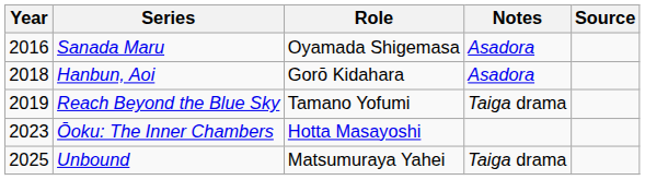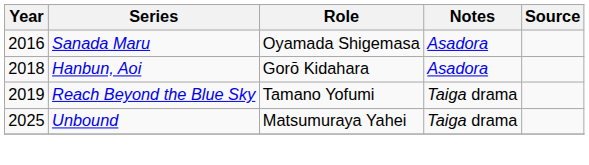 <table class="wikitable sortable plainrowheaders">
 <tr>
 <th>Year</th>
 <th>Series</th>
 <th>Role</th>
 <th class="unsortable">Notes</th>
 <th class="unsortable">Source</th>
 </tr>
 <tr>
 <td>2016</td>
 <td><em><a href='#'>Sanada Maru</a></em></td>
 <td>Oyamada Shigemasa</td>
 <td><em><a href='#'>Asadora</a></em></td>
 <td></td>
 </tr>
 <tr>
 <td>2018</td>
 <td><em><a href='#'>Hanbun, Aoi</a></em></td>
 <td>Gorō Kidahara</td>
 <td><em><a href='#'>Asadora</a></em></td>
 <td></td>
 </tr>
 <tr>
 <td>2019</td>
 <td><em><a href='#'>Reach Beyond the Blue Sky</a></em></td>
 <td>Tamano Yofumi</td>
 <td><em>Taiga</em> drama</td>
 <td></td>
 </tr>
 <tr>
-<td>2023</td>
-<td><em><a href='#'>Ōoku: The Inner Chambers</a></em></td>
-<td><a href='#'>Hotta Masayoshi</a></td>
-<td></td>
-<td></td>
-</tr>
-<tr>
 <td>2025</td>
 <td><em><a href='#'>Unbound</a></em></td>
 <td>Matsumuraya Yahei</td>
 <td><em>Taiga</em> drama</td>
 <td></td>
 </tr>
 <tr>
 </tr>
 </table>
